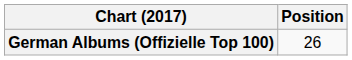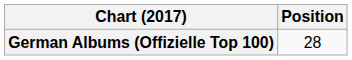 <table class="wikitable plainrowheaders" style="text-align:center">
 <tr>
 <th scope="col">Chart (2017)</th>
 <th scope="col">Position</th>
 </tr>
 <tr>
 <th scope="row">German Albums (Offizielle Top 100)</th>
-<td>26</td>
+<td>28</td>
 </tr>
 </table>
